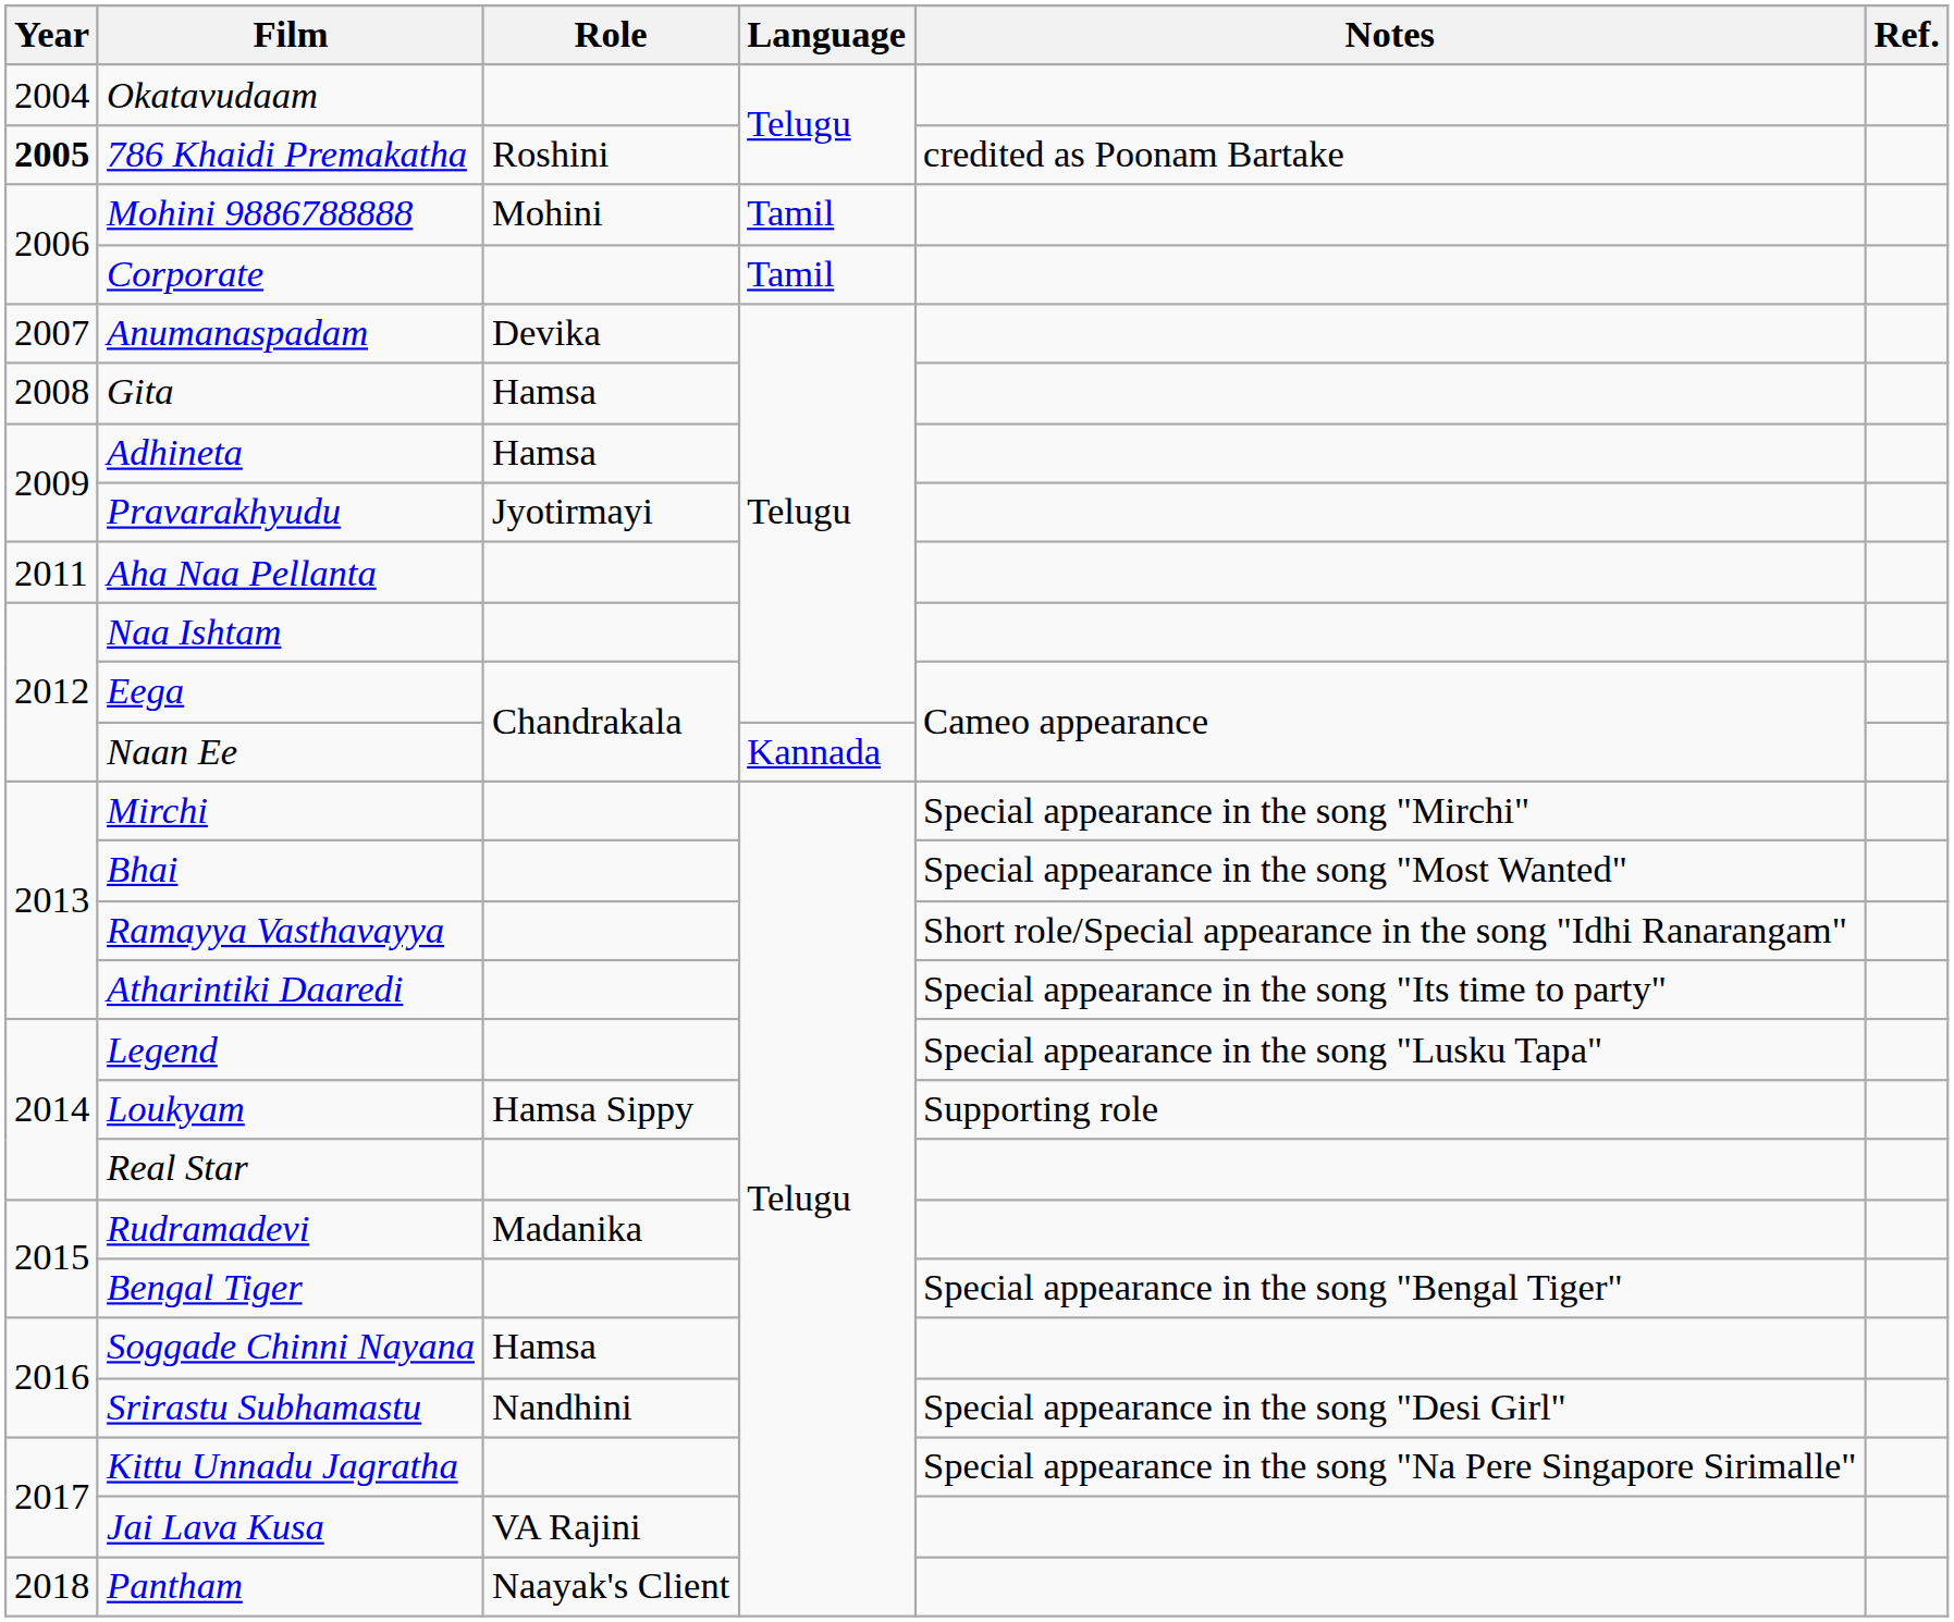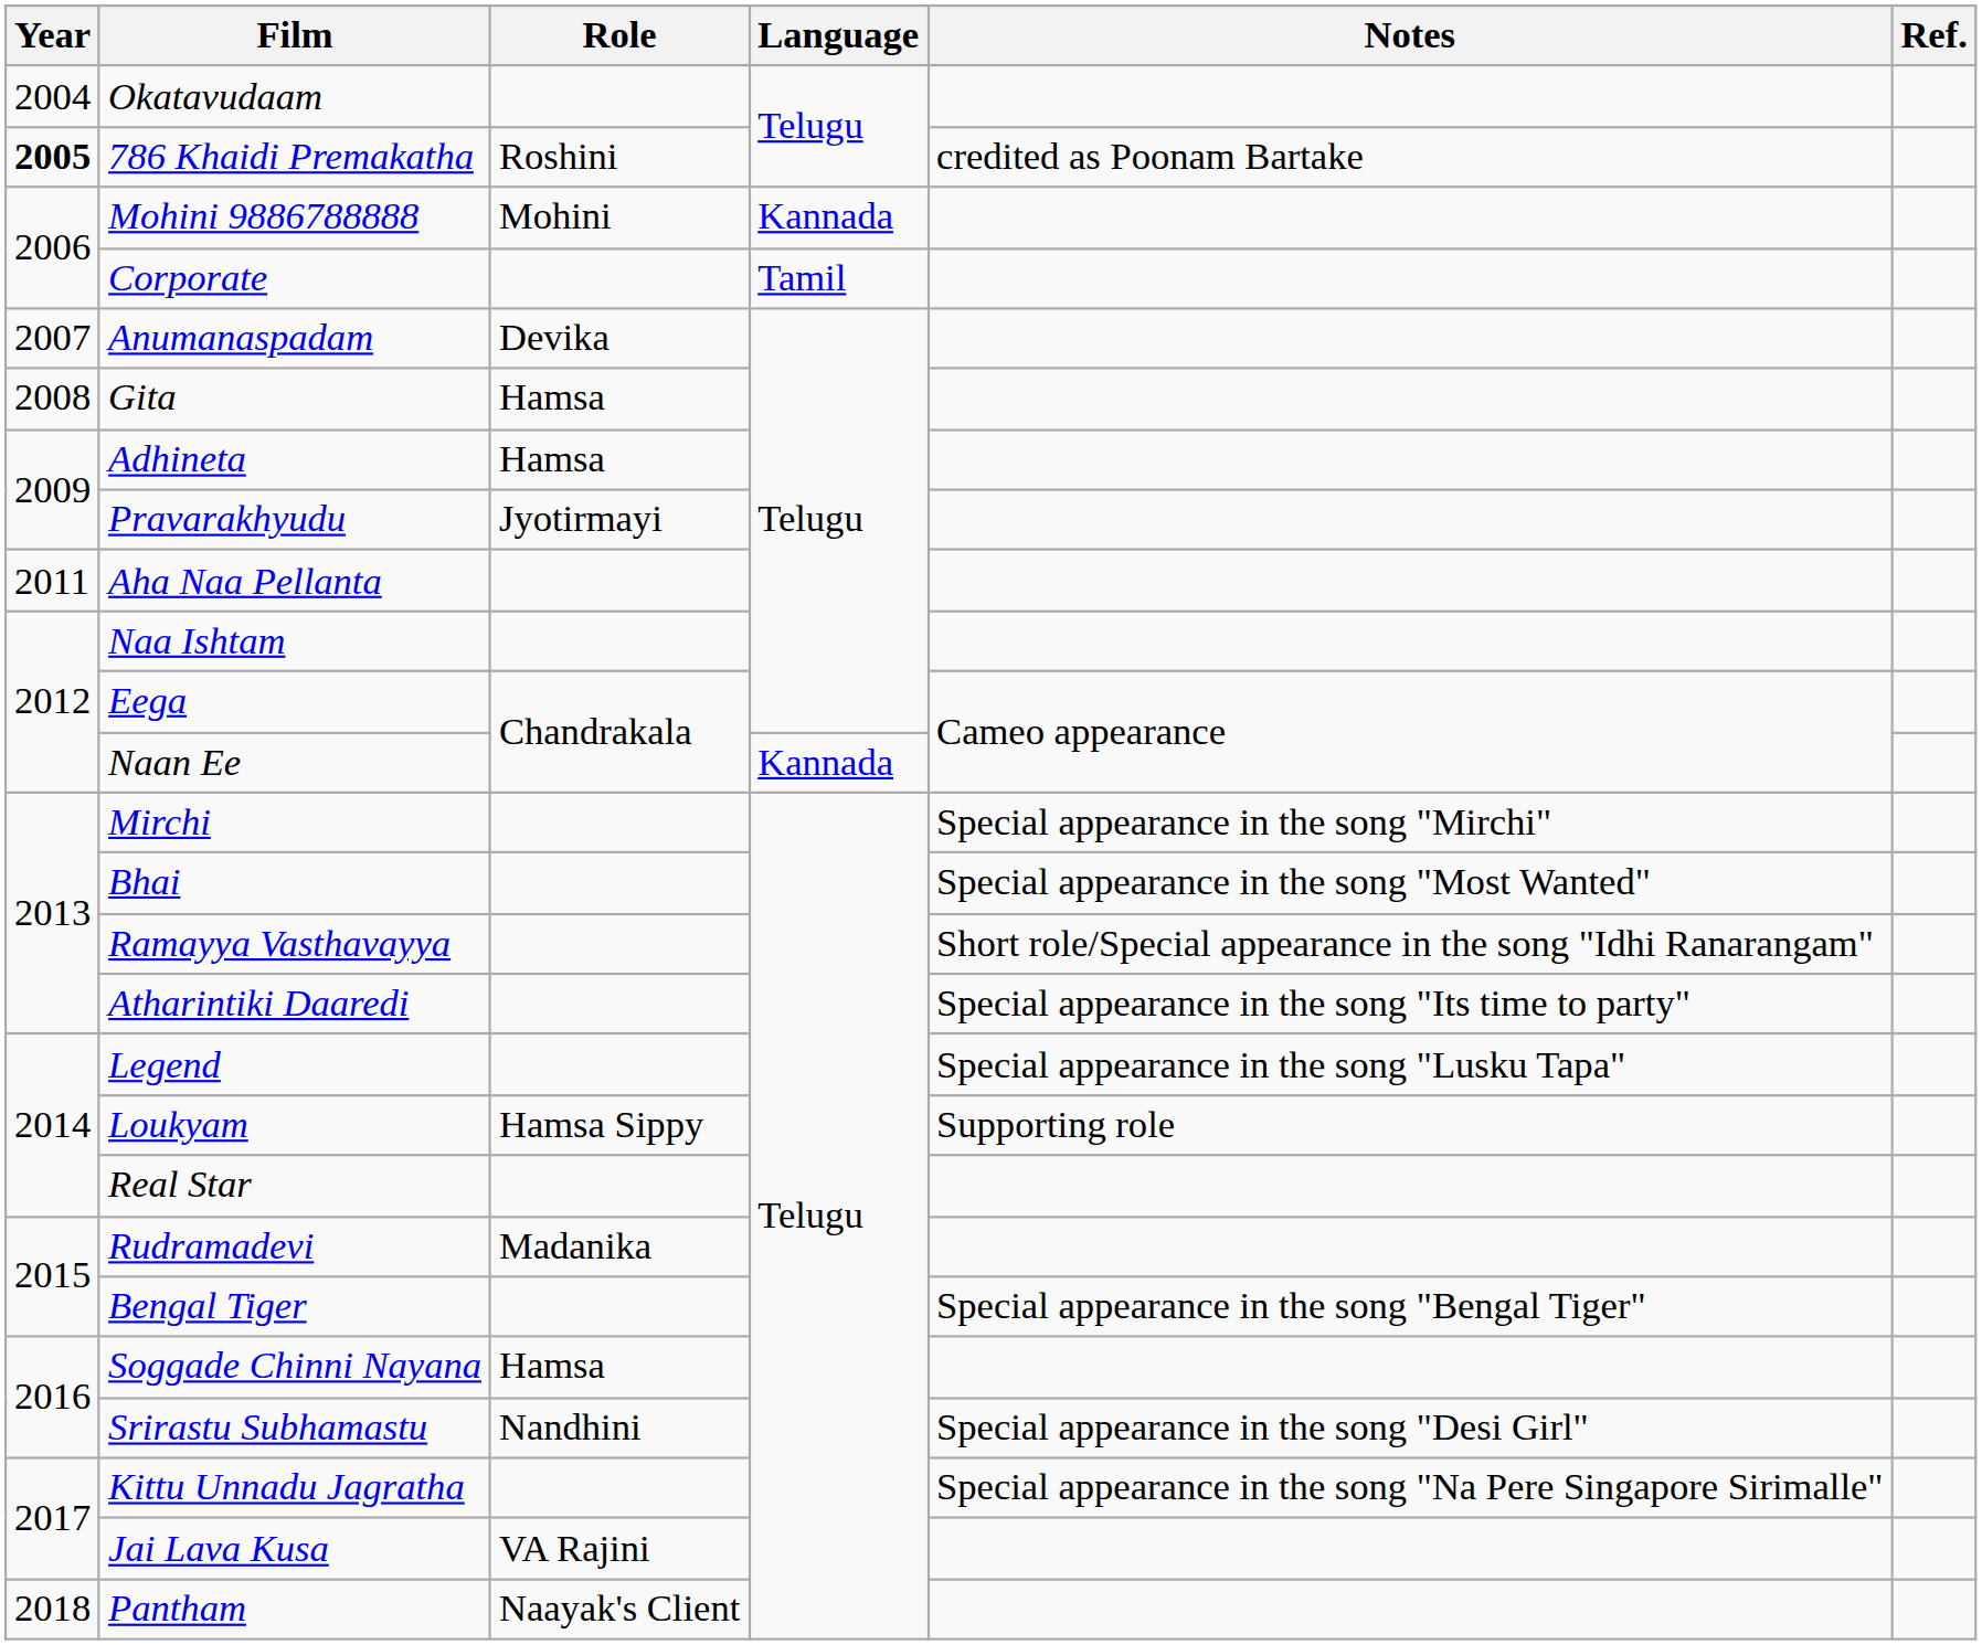 <table class="wikitable sortable">
 <tr style="background:#ccc; text-align:center;">
 <th>Year</th>
 <th>Film</th>
 <th>Role</th>
 <th>Language</th>
 <th class="unsortable">Notes</th>
 <th class="unsortable">Ref.</th>
 </tr>
 <tr>
 <td>2004</td>
 <td><em>Okatavudaam</em></td>
 <td></td>
 <td rowspan=2><a href='#'>Telugu</a></td>
 <td></td>
 <td></td>
 </tr>
 <tr>
 <td><strong>2005</strong></td>
 <td><em><a href='#'>786 Khaidi Premakatha</a></em></td>
 <td>Roshini</td>
 <td>credited as Poonam Bartake</td>
 <td></td>
 </tr>
 <tr>
 <td rowspan="2">2006</td>
 <td><em><a href='#'>Mohini 9886788888</a></em></td>
 <td>Mohini</td>
-<td><a href='#'>Tamil</a></td>
+<td><a href='#'>Kannada</a></td>
 <td></td>
 <td></td>
 </tr>
 <tr>
 <td><em><a href='#'>Corporate</a></em></td>
 <td></td>
 <td><a href='#'>Tamil</a></td>
 <td></td>
 <td></td>
 </tr>
 <tr>
 <td>2007</td>
 <td><em><a href='#'>Anumanaspadam</a></em></td>
 <td>Devika</td>
 <td rowspan=7>Telugu</td>
 <td></td>
 <td></td>
 </tr>
 <tr>
 <td>2008</td>
 <td><em>Gita</em></td>
 <td>Hamsa</td>
 <td></td>
 <td></td>
 </tr>
 <tr>
 <td rowspan="2">2009</td>
 <td><em><a href='#'>Adhineta</a></em></td>
 <td>Hamsa</td>
 <td></td>
 <td></td>
 </tr>
 <tr>
 <td><em><a href='#'>Pravarakhyudu</a></em></td>
 <td>Jyotirmayi</td>
 <td></td>
 <td></td>
 </tr>
 <tr>
 <td>2011</td>
 <td><em><a href='#'>Aha Naa Pellanta</a></em></td>
 <td></td>
 <td></td>
 <td></td>
 </tr>
 <tr>
 <td rowspan="3">2012</td>
 <td><em><a href='#'>Naa Ishtam</a></em></td>
 <td></td>
 <td></td>
 <td></td>
 </tr>
 <tr>
 <td><em><a href='#'>Eega</a></em></td>
 <td rowspan="2">Chandrakala</td>
 <td rowspan="2">Cameo appearance</td>
 <td></td>
 </tr>
 <tr>
 <td><em>Naan Ee</em></td>
 <td><a href='#'>Kannada</a></td>
 <td></td>
 </tr>
 <tr>
 <td rowspan="4">2013</td>
 <td><em><a href='#'>Mirchi</a></em></td>
 <td></td>
 <td rowspan=14>Telugu</td>
 <td>Special appearance in the song "Mirchi"</td>
 <td></td>
 </tr>
 <tr>
 <td><em><a href='#'>Bhai</a></em></td>
 <td></td>
 <td>Special appearance in the song "Most Wanted"</td>
 <td></td>
 </tr>
 <tr>
 <td><em><a href='#'>Ramayya Vasthavayya</a></em></td>
 <td></td>
 <td>Short role/Special appearance in the song  "Idhi Ranarangam"</td>
 <td></td>
 </tr>
 <tr>
 <td><em><a href='#'>Atharintiki Daaredi</a></em></td>
 <td></td>
 <td>Special appearance in the song "Its time to party"</td>
 <td></td>
 </tr>
 <tr>
 <td rowspan="3">2014</td>
 <td><em><a href='#'>Legend</a></em></td>
 <td></td>
 <td>Special appearance in the song "Lusku Tapa"</td>
 <td></td>
 </tr>
 <tr>
 <td><em><a href='#'>Loukyam</a></em></td>
 <td>Hamsa Sippy</td>
 <td>Supporting role</td>
 <td></td>
 </tr>
 <tr>
 <td><em>Real Star</em></td>
 <td></td>
 <td></td>
 <td></td>
 </tr>
 <tr>
 <td rowspan="2">2015</td>
 <td><em><a href='#'>Rudramadevi</a></em></td>
 <td>Madanika</td>
 <td></td>
 <td></td>
 </tr>
 <tr>
 <td><em><a href='#'>Bengal Tiger</a></em></td>
 <td></td>
 <td>Special appearance in the song "Bengal Tiger"</td>
 <td></td>
 </tr>
 <tr>
 <td rowspan="2">2016</td>
 <td><em><a href='#'>Soggade Chinni Nayana</a></em></td>
 <td>Hamsa</td>
 <td></td>
 <td></td>
 </tr>
 <tr>
 <td><em><a href='#'>Srirastu Subhamastu</a></em></td>
 <td>Nandhini</td>
 <td>Special appearance in the song "Desi Girl"</td>
 <td></td>
 </tr>
 <tr>
 <td rowspan="2">2017</td>
 <td><em><a href='#'>Kittu Unnadu Jagratha</a></em></td>
 <td></td>
 <td>Special appearance in the song "Na Pere Singapore Sirimalle"</td>
 <td></td>
 </tr>
 <tr>
 <td><em><a href='#'>Jai Lava Kusa</a></em></td>
 <td>VA Rajini</td>
 <td></td>
 <td></td>
 </tr>
 <tr>
 <td>2018</td>
 <td><em><a href='#'>Pantham</a></em></td>
 <td>Naayak's Client</td>
 <td></td>
 <td></td>
 </tr>
 </table>
